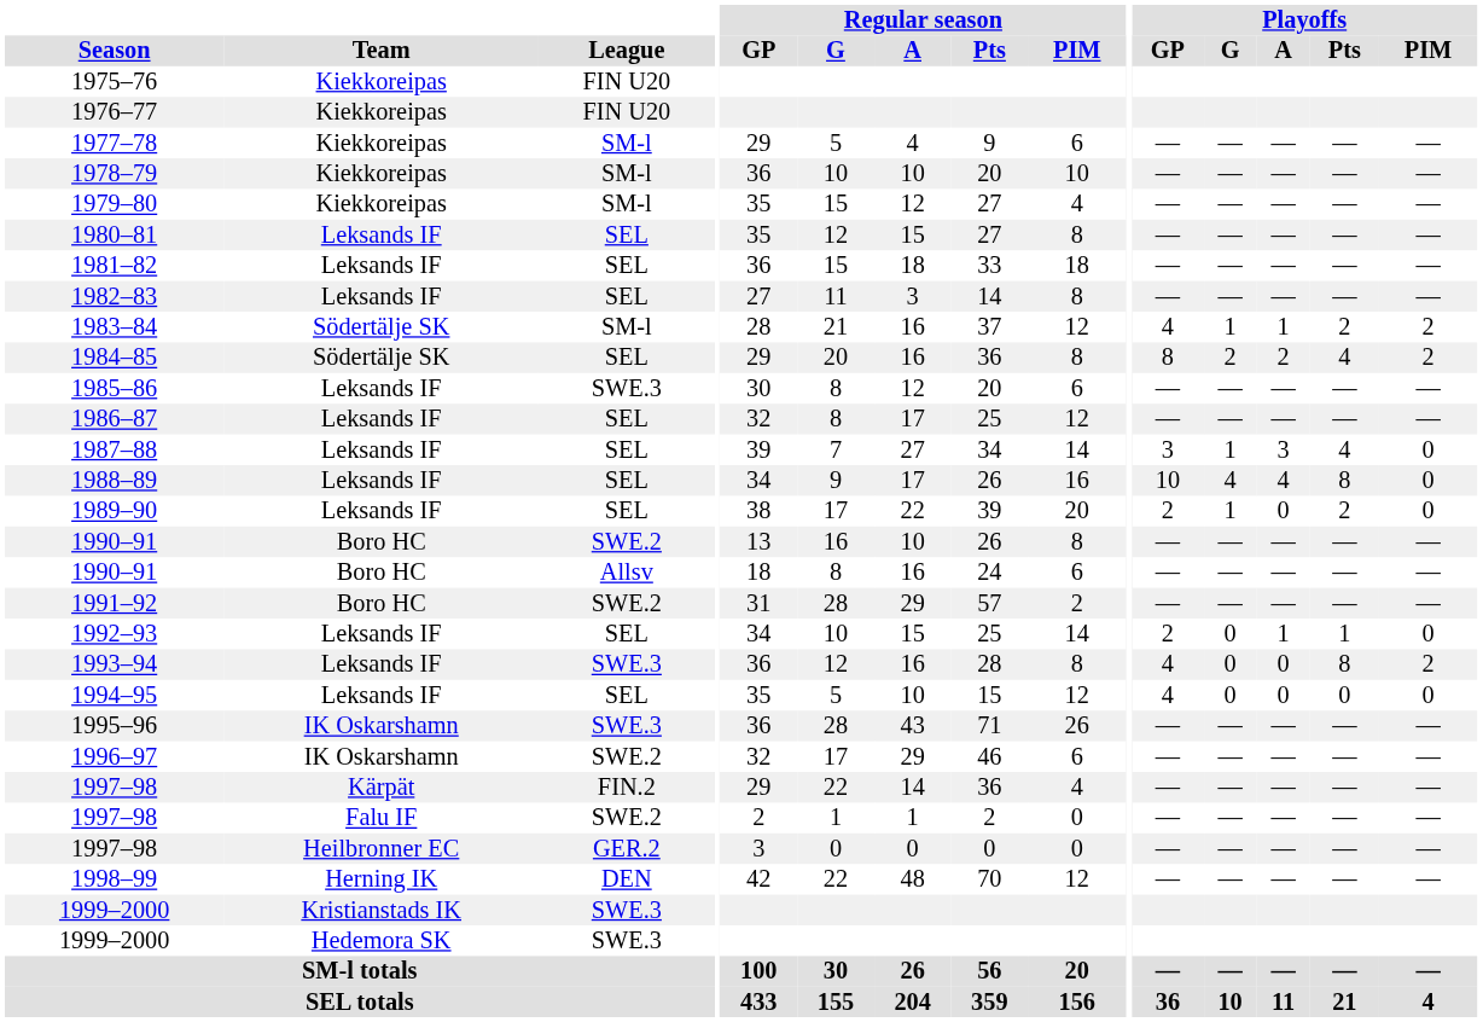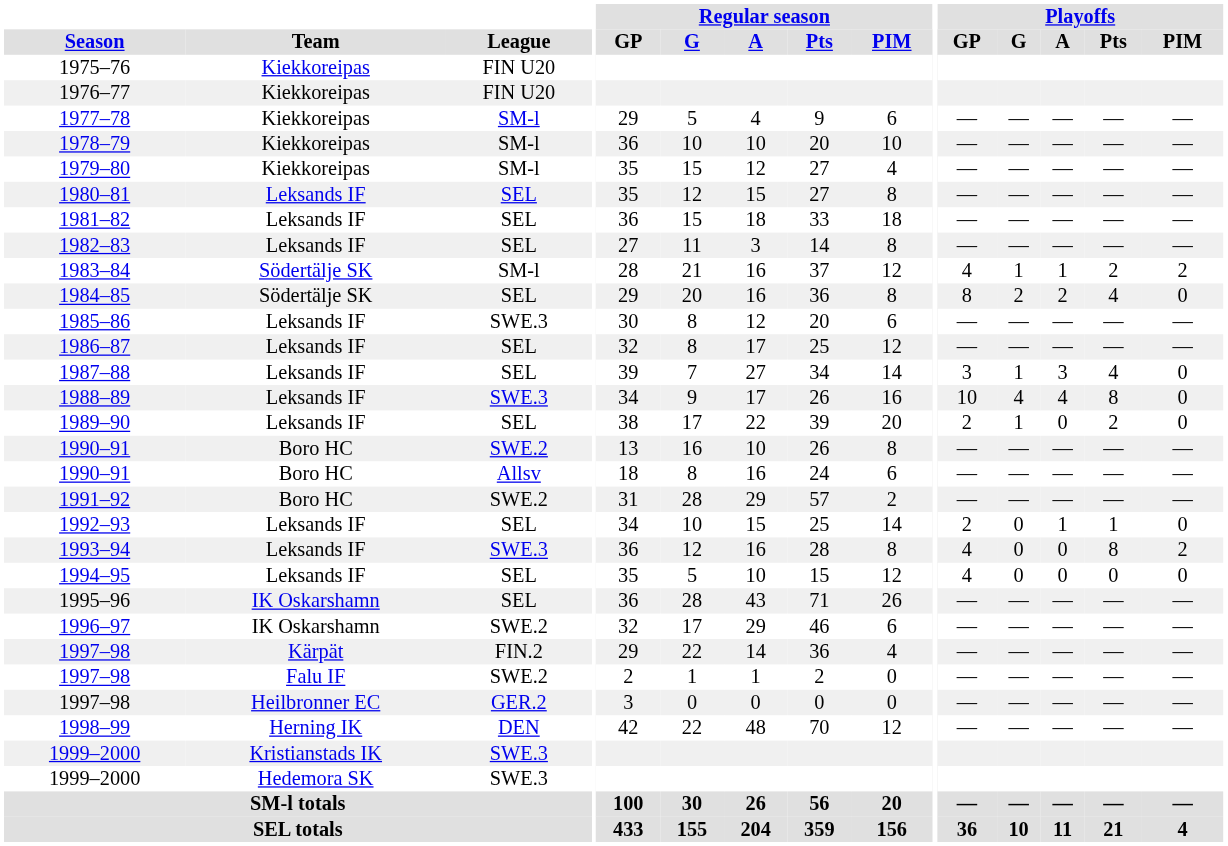 <table border="0" cellpadding="1" cellspacing="0" style="text-align:center; width:60em">
 <tr bgcolor="#e0e0e0">
 <th colspan="3" bgcolor="#ffffff"></th>
 <th rowspan="100" bgcolor="#ffffff"></th>
 <th colspan="5"><a href='#'>Regular season</a></th>
 <th rowspan="100" bgcolor="#ffffff"></th>
 <th colspan="5"><a href='#'>Playoffs</a></th>
 </tr>
 <tr bgcolor="#e0e0e0">
 <th><a href='#'>Season</a></th>
 <th>Team</th>
 <th>League</th>
 <th>GP</th>
 <th><a href='#'>G</a></th>
 <th><a href='#'>A</a></th>
 <th><a href='#'>Pts</a></th>
 <th><a href='#'>PIM</a></th>
 <th>GP</th>
 <th>G</th>
 <th>A</th>
 <th>Pts</th>
 <th>PIM</th>
 </tr>
 <tr>
 <td>1975–76</td>
 <td><a href='#'>Kiekkoreipas</a></td>
 <td>FIN U20</td>
 <td></td>
 <td></td>
 <td></td>
 <td></td>
 <td></td>
 <td></td>
 <td></td>
 <td></td>
 <td></td>
 <td></td>
 </tr>
 <tr bgcolor="#f0f0f0">
 <td>1976–77</td>
 <td>Kiekkoreipas</td>
 <td>FIN U20</td>
 <td></td>
 <td></td>
 <td></td>
 <td></td>
 <td></td>
 <td></td>
 <td></td>
 <td></td>
 <td></td>
 <td></td>
 </tr>
 <tr>
 <td><a href='#'>1977–78</a></td>
 <td>Kiekkoreipas</td>
 <td><a href='#'>SM-l</a></td>
 <td>29</td>
 <td>5</td>
 <td>4</td>
 <td>9</td>
 <td>6</td>
 <td>—</td>
 <td>—</td>
 <td>—</td>
 <td>—</td>
 <td>—</td>
 </tr>
 <tr bgcolor="#f0f0f0">
 <td><a href='#'>1978–79</a></td>
 <td>Kiekkoreipas</td>
 <td>SM-l</td>
 <td>36</td>
 <td>10</td>
 <td>10</td>
 <td>20</td>
 <td>10</td>
 <td>—</td>
 <td>—</td>
 <td>—</td>
 <td>—</td>
 <td>—</td>
 </tr>
 <tr>
 <td><a href='#'>1979–80</a></td>
 <td>Kiekkoreipas</td>
 <td>SM-l</td>
 <td>35</td>
 <td>15</td>
 <td>12</td>
 <td>27</td>
 <td>4</td>
 <td>—</td>
 <td>—</td>
 <td>—</td>
 <td>—</td>
 <td>—</td>
 </tr>
 <tr bgcolor="#f0f0f0">
 <td><a href='#'>1980–81</a></td>
 <td><a href='#'>Leksands IF</a></td>
 <td><a href='#'>SEL</a></td>
 <td>35</td>
 <td>12</td>
 <td>15</td>
 <td>27</td>
 <td>8</td>
 <td>—</td>
 <td>—</td>
 <td>—</td>
 <td>—</td>
 <td>—</td>
 </tr>
 <tr>
 <td><a href='#'>1981–82</a></td>
 <td>Leksands IF</td>
 <td>SEL</td>
 <td>36</td>
 <td>15</td>
 <td>18</td>
 <td>33</td>
 <td>18</td>
 <td>—</td>
 <td>—</td>
 <td>—</td>
 <td>—</td>
 <td>—</td>
 </tr>
 <tr bgcolor="#f0f0f0">
 <td><a href='#'>1982–83</a></td>
 <td>Leksands IF</td>
 <td>SEL</td>
 <td>27</td>
 <td>11</td>
 <td>3</td>
 <td>14</td>
 <td>8</td>
 <td>—</td>
 <td>—</td>
 <td>—</td>
 <td>—</td>
 <td>—</td>
 </tr>
 <tr>
 <td><a href='#'>1983–84</a></td>
 <td><a href='#'>Södertälje SK</a></td>
 <td>SM-l</td>
 <td>28</td>
 <td>21</td>
 <td>16</td>
 <td>37</td>
 <td>12</td>
 <td>4</td>
 <td>1</td>
 <td>1</td>
 <td>2</td>
 <td>2</td>
 </tr>
 <tr bgcolor="#f0f0f0">
 <td><a href='#'>1984–85</a></td>
 <td>Södertälje SK</td>
 <td>SEL</td>
 <td>29</td>
 <td>20</td>
 <td>16</td>
 <td>36</td>
 <td>8</td>
 <td>8</td>
 <td>2</td>
 <td>2</td>
 <td>4</td>
-<td>2</td>
+<td>0</td>
 </tr>
 <tr>
 <td><a href='#'>1985–86</a></td>
 <td>Leksands IF</td>
 <td>SWE.3</td>
 <td>30</td>
 <td>8</td>
 <td>12</td>
 <td>20</td>
 <td>6</td>
 <td>—</td>
 <td>—</td>
 <td>—</td>
 <td>—</td>
 <td>—</td>
 </tr>
 <tr bgcolor="#f0f0f0">
 <td><a href='#'>1986–87</a></td>
 <td>Leksands IF</td>
 <td>SEL</td>
 <td>32</td>
 <td>8</td>
 <td>17</td>
 <td>25</td>
 <td>12</td>
 <td>—</td>
 <td>—</td>
 <td>—</td>
 <td>—</td>
 <td>—</td>
 </tr>
 <tr>
 <td><a href='#'>1987–88</a></td>
 <td>Leksands IF</td>
 <td>SEL</td>
 <td>39</td>
 <td>7</td>
 <td>27</td>
 <td>34</td>
 <td>14</td>
 <td>3</td>
 <td>1</td>
 <td>3</td>
 <td>4</td>
 <td>0</td>
 </tr>
 <tr bgcolor="#f0f0f0">
 <td><a href='#'>1988–89</a></td>
 <td>Leksands IF</td>
-<td>SEL</td>
+<td><a href='#'>SWE.3</a></td>
 <td>34</td>
 <td>9</td>
 <td>17</td>
 <td>26</td>
 <td>16</td>
 <td>10</td>
 <td>4</td>
 <td>4</td>
 <td>8</td>
 <td>0</td>
 </tr>
 <tr>
 <td><a href='#'>1989–90</a></td>
 <td>Leksands IF</td>
 <td>SEL</td>
 <td>38</td>
 <td>17</td>
 <td>22</td>
 <td>39</td>
 <td>20</td>
 <td>2</td>
 <td>1</td>
 <td>0</td>
 <td>2</td>
 <td>0</td>
 </tr>
 <tr bgcolor="#f0f0f0">
 <td><a href='#'>1990–91</a></td>
 <td>Boro HC</td>
 <td><a href='#'>SWE.2</a></td>
 <td>13</td>
 <td>16</td>
 <td>10</td>
 <td>26</td>
 <td>8</td>
 <td>—</td>
 <td>—</td>
 <td>—</td>
 <td>—</td>
 <td>—</td>
 </tr>
 <tr>
 <td><a href='#'>1990–91</a></td>
 <td>Boro HC</td>
 <td><a href='#'>Allsv</a></td>
 <td>18</td>
 <td>8</td>
 <td>16</td>
 <td>24</td>
 <td>6</td>
 <td>—</td>
 <td>—</td>
 <td>—</td>
 <td>—</td>
 <td>—</td>
 </tr>
 <tr bgcolor="#f0f0f0">
 <td><a href='#'>1991–92</a></td>
 <td>Boro HC</td>
 <td>SWE.2</td>
 <td>31</td>
 <td>28</td>
 <td>29</td>
 <td>57</td>
 <td>2</td>
 <td>—</td>
 <td>—</td>
 <td>—</td>
 <td>—</td>
 <td>—</td>
 </tr>
 <tr>
 <td><a href='#'>1992–93</a></td>
 <td>Leksands IF</td>
 <td>SEL</td>
 <td>34</td>
 <td>10</td>
 <td>15</td>
 <td>25</td>
 <td>14</td>
 <td>2</td>
 <td>0</td>
 <td>1</td>
 <td>1</td>
 <td>0</td>
 </tr>
 <tr bgcolor="#f0f0f0">
 <td><a href='#'>1993–94</a></td>
 <td>Leksands IF</td>
 <td><a href='#'>SWE.3</a></td>
 <td>36</td>
 <td>12</td>
 <td>16</td>
 <td>28</td>
 <td>8</td>
 <td>4</td>
 <td>0</td>
 <td>0</td>
 <td>8</td>
 <td>2</td>
 </tr>
 <tr>
 <td><a href='#'>1994–95</a></td>
 <td>Leksands IF</td>
 <td>SEL</td>
 <td>35</td>
 <td>5</td>
 <td>10</td>
 <td>15</td>
 <td>12</td>
 <td>4</td>
 <td>0</td>
 <td>0</td>
 <td>0</td>
 <td>0</td>
 </tr>
 <tr bgcolor="#f0f0f0">
 <td>1995–96</td>
 <td><a href='#'>IK Oskarshamn</a></td>
-<td><a href='#'>SWE.3</a></td>
+<td>SEL</td>
 <td>36</td>
 <td>28</td>
 <td>43</td>
 <td>71</td>
 <td>26</td>
 <td>—</td>
 <td>—</td>
 <td>—</td>
 <td>—</td>
 <td>—</td>
 </tr>
 <tr>
 <td><a href='#'>1996–97</a></td>
 <td>IK Oskarshamn</td>
 <td>SWE.2</td>
 <td>32</td>
 <td>17</td>
 <td>29</td>
 <td>46</td>
 <td>6</td>
 <td>—</td>
 <td>—</td>
 <td>—</td>
 <td>—</td>
 <td>—</td>
 </tr>
 <tr bgcolor="#f0f0f0">
 <td><a href='#'>1997–98</a></td>
 <td><a href='#'>Kärpät</a></td>
 <td>FIN.2</td>
 <td>29</td>
 <td>22</td>
 <td>14</td>
 <td>36</td>
 <td>4</td>
 <td>—</td>
 <td>—</td>
 <td>—</td>
 <td>—</td>
 <td>—</td>
 </tr>
 <tr>
 <td><a href='#'>1997–98</a></td>
 <td><a href='#'>Falu IF</a></td>
 <td>SWE.2</td>
 <td>2</td>
 <td>1</td>
 <td>1</td>
 <td>2</td>
 <td>0</td>
 <td>—</td>
 <td>—</td>
 <td>—</td>
 <td>—</td>
 <td>—</td>
 </tr>
 <tr bgcolor="#f0f0f0">
 <td>1997–98</td>
 <td><a href='#'>Heilbronner EC</a></td>
 <td><a href='#'>GER.2</a></td>
 <td>3</td>
 <td>0</td>
 <td>0</td>
 <td>0</td>
 <td>0</td>
 <td>—</td>
 <td>—</td>
 <td>—</td>
 <td>—</td>
 <td>—</td>
 </tr>
 <tr>
 <td><a href='#'>1998–99</a></td>
 <td><a href='#'>Herning IK</a></td>
 <td><a href='#'>DEN</a></td>
 <td>42</td>
 <td>22</td>
 <td>48</td>
 <td>70</td>
 <td>12</td>
 <td>—</td>
 <td>—</td>
 <td>—</td>
 <td>—</td>
 <td>—</td>
 </tr>
 <tr bgcolor="#f0f0f0">
 <td><a href='#'>1999–2000</a></td>
 <td><a href='#'>Kristianstads IK</a></td>
 <td><a href='#'>SWE.3</a></td>
 <td></td>
 <td></td>
 <td></td>
 <td></td>
 <td></td>
 <td></td>
 <td></td>
 <td></td>
 <td></td>
 <td></td>
 </tr>
 <tr>
 <td>1999–2000</td>
 <td><a href='#'>Hedemora SK</a></td>
 <td>SWE.3</td>
 <td></td>
 <td></td>
 <td></td>
 <td></td>
 <td></td>
 <td></td>
 <td></td>
 <td></td>
 <td></td>
 <td></td>
 </tr>
 <tr bgcolor="#e0e0e0">
 <th colspan="3">SM-l totals</th>
 <th>100</th>
 <th>30</th>
 <th>26</th>
 <th>56</th>
 <th>20</th>
 <th>—</th>
 <th>—</th>
 <th>—</th>
 <th>—</th>
 <th>—</th>
 </tr>
 <tr bgcolor="#e0e0e0">
 <th colspan="3">SEL totals</th>
 <th>433</th>
 <th>155</th>
 <th>204</th>
 <th>359</th>
 <th>156</th>
 <th>36</th>
 <th>10</th>
 <th>11</th>
 <th>21</th>
 <th>4</th>
 </tr>
 </table>
